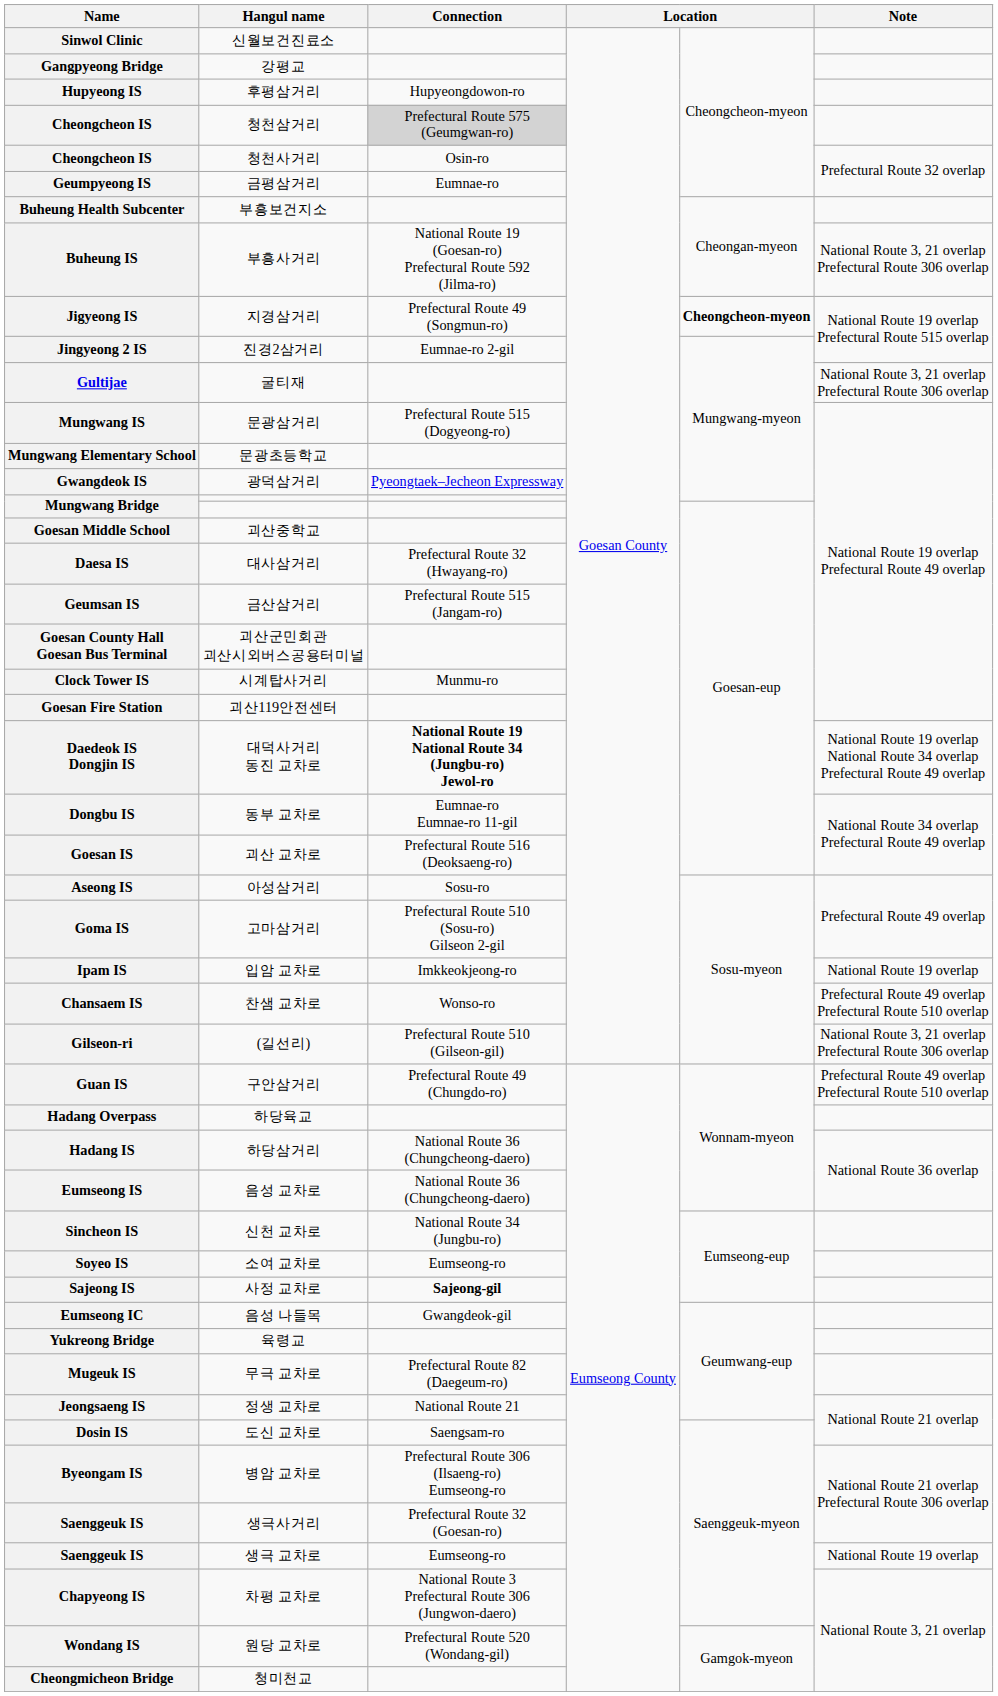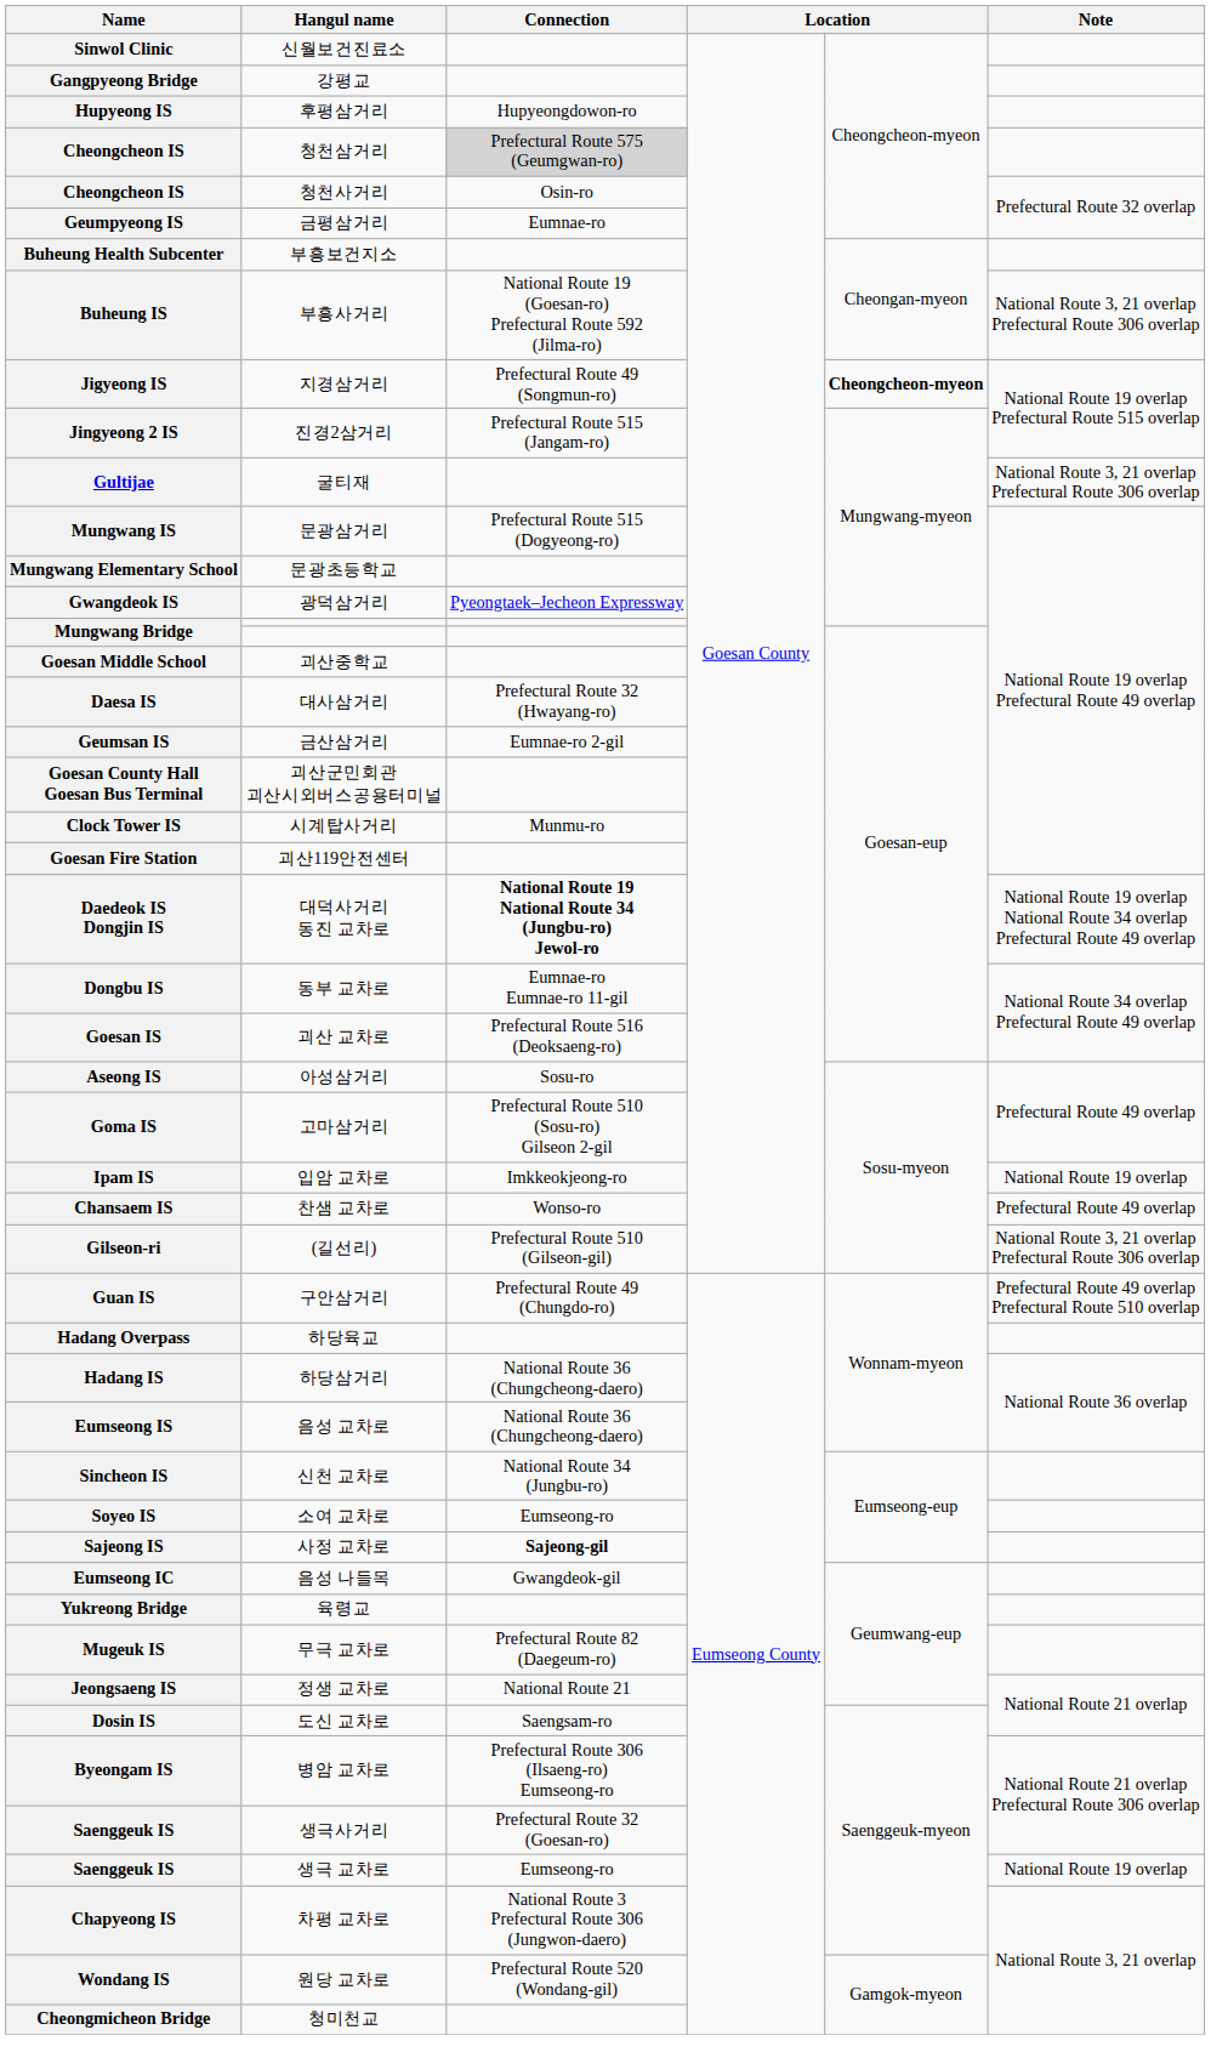 <table class="wikitable" style="font-size: 85%; text-align: center;">
 <tr>
 <th>Name</th>
 <th>Hangul name</th>
 <th>Connection</th>
 <th colspan="2">Location</th>
 <th>Note</th>
 </tr>
 <tr>
 <th>Sinwol Clinic</th>
 <td>신월보건진료소</td>
 <td></td>
 <td rowspan=30><a href='#'>Goesan County</a></td>
 <td rowspan=6>Cheongcheon-myeon</td>
 <td></td>
 </tr>
 <tr>
 <th>Gangpyeong Bridge</th>
 <td>강평교</td>
 <td></td>
 <td></td>
 </tr>
 <tr>
 <th>Hupyeong IS</th>
 <td>후평삼거리</td>
 <td>Hupyeongdowon-ro</td>
 <td></td>
 </tr>
 <tr>
 <th>Cheongcheon IS</th>
 <td>청천삼거리</td>
 <td style="background: lightgrey;">Prefectural Route 575<br>(Geumgwan-ro)</td>
 <td></td>
 </tr>
 <tr>
 <th>Cheongcheon IS</th>
 <td>청천사거리</td>
 <td>Osin-ro</td>
 <td rowspan=2>Prefectural Route 32 overlap</td>
 </tr>
 <tr>
 <th>Geumpyeong IS</th>
 <td>금평삼거리</td>
 <td>Eumnae-ro</td>
 </tr>
 <tr>
 <th>Buheung Health Subcenter</th>
 <td>부흥보건지소</td>
 <td></td>
 <td rowspan=2>Cheongan-myeon</td>
 <td></td>
 </tr>
 <tr>
 <th>Buheung IS</th>
 <td>부흥사거리</td>
 <td>National Route 19<br>(Goesan-ro)<br>Prefectural Route 592<br>(Jilma-ro)</td>
 <td>National Route 3, 21 overlap<br>Prefectural Route 306 overlap</td>
 </tr>
 <tr>
 <th>Jigyeong IS</th>
 <td>지경삼거리</td>
 <td>Prefectural Route 49<br>(Songmun-ro)</td>
 <td><strong>Cheongcheon-myeon</strong></td>
 <td rowspan=2>National Route 19 overlap<br>Prefectural Route 515 overlap</td>
 </tr>
 <tr>
 <th>Jingyeong 2 IS</th>
 <td>진경2삼거리</td>
-<td>Eumnae-ro 2-gil</td>
+<td>Prefectural Route 515<br>(Jangam-ro)</td>
 <td rowspan=6>Mungwang-myeon</td>
 </tr>
 <tr>
 <th><a href='#'>Gultijae</a></th>
 <td>굴티재</td>
 <td></td>
 <td>National Route 3, 21 overlap<br>Prefectural Route 306 overlap</td>
 </tr>
 <tr>
 <th>Mungwang IS</th>
 <td>문광삼거리</td>
 <td>Prefectural Route 515<br>(Dogyeong-ro)</td>
 <td rowspan=11>National Route 19 overlap<br>Prefectural Route 49 overlap</td>
 </tr>
 <tr>
 <th>Mungwang Elementary School</th>
 <td>문광초등학교</td>
 <td></td>
 </tr>
 <tr>
 <th>Gwangdeok IS</th>
 <td>광덕삼거리</td>
 <td><a href='#'>Pyeongtaek–Jecheon Expressway</a></td>
 </tr>
 <tr>
 <th rowspan=2>Mungwang Bridge</th>
 <td></td>
 </tr>
 <tr>
 <td></td>
 <td></td>
 <td rowspan=10>Goesan-eup</td>
 </tr>
 <tr>
 <th>Goesan Middle School</th>
 <td>괴산중학교</td>
 <td></td>
 </tr>
 <tr>
 <th>Daesa IS</th>
 <td>대사삼거리</td>
 <td>Prefectural Route 32<br>(Hwayang-ro)</td>
 </tr>
 <tr>
 <th>Geumsan IS</th>
 <td>금산삼거리</td>
-<td>Prefectural Route 515<br>(Jangam-ro)</td>
+<td>Eumnae-ro 2-gil</td>
 </tr>
 <tr>
 <th>Goesan County Hall<br>Goesan Bus Terminal</th>
 <td>괴산군민회관<br>괴산시외버스공용터미널</td>
 <td></td>
 </tr>
 <tr>
 <th>Clock Tower IS</th>
 <td>시계탑사거리</td>
 <td>Munmu-ro</td>
 </tr>
 <tr>
 <th>Goesan Fire Station</th>
 <td>괴산119안전센터</td>
 <td></td>
 </tr>
 <tr>
 <th>Daedeok IS<br>Dongjin IS</th>
 <td>대덕사거리<br>동진 교차로</td>
 <td><strong>National Route 19<br>National Route 34<br>(Jungbu-ro)<br>Jewol-ro</strong></td>
 <td>National Route 19 overlap<br>National Route 34 overlap<br>Prefectural Route 49 overlap</td>
 </tr>
 <tr>
 <th>Dongbu IS</th>
 <td>동부 교차로</td>
 <td>Eumnae-ro<br>Eumnae-ro 11-gil</td>
 <td rowspan=2>National Route 34 overlap<br>Prefectural Route 49 overlap</td>
 </tr>
 <tr>
 <th>Goesan IS</th>
 <td>괴산 교차로</td>
 <td>Prefectural Route 516<br>(Deoksaeng-ro)</td>
 </tr>
 <tr>
 <th>Aseong IS</th>
 <td>아성삼거리</td>
 <td>Sosu-ro</td>
 <td rowspan=5>Sosu-myeon</td>
 <td rowspan=2>Prefectural Route 49 overlap</td>
 </tr>
 <tr>
 <th>Goma IS</th>
 <td>고마삼거리</td>
 <td>Prefectural Route 510<br>(Sosu-ro)<br>Gilseon 2-gil</td>
 </tr>
 <tr>
 <th>Ipam IS</th>
 <td>입암 교차로</td>
 <td>Imkkeokjeong-ro</td>
 <td>National Route 19 overlap</td>
 </tr>
 <tr>
 <th>Chansaem IS</th>
 <td>찬샘 교차로</td>
 <td>Wonso-ro</td>
-<td>Prefectural Route 49 overlap<br>Prefectural Route 510 overlap</td>
+<td>Prefectural Route 49 overlap</td>
 </tr>
 <tr>
 <th>Gilseon-ri</th>
 <td>(길선리)</td>
 <td>Prefectural Route 510<br>(Gilseon-gil)</td>
 <td>National Route 3, 21 overlap<br>Prefectural Route 306 overlap</td>
 </tr>
 <tr>
 <th>Guan IS</th>
 <td>구안삼거리</td>
 <td>Prefectural Route 49<br>(Chungdo-ro)</td>
 <td rowspan=18><a href='#'>Eumseong County</a></td>
 <td rowspan=4>Wonnam-myeon</td>
 <td>Prefectural Route 49 overlap<br>Prefectural Route 510 overlap</td>
 </tr>
 <tr>
 <th>Hadang Overpass</th>
 <td>하당육교</td>
 <td></td>
 <td></td>
 </tr>
 <tr>
 <th>Hadang IS</th>
 <td>하당삼거리</td>
 <td>National Route 36<br>(Chungcheong-daero)</td>
 <td rowspan=2>National Route 36 overlap</td>
 </tr>
 <tr>
 <th>Eumseong IS</th>
 <td>음성 교차로</td>
 <td>National Route 36<br>(Chungcheong-daero)</td>
 </tr>
 <tr>
 <th>Sincheon IS</th>
 <td>신천 교차로</td>
 <td>National Route 34<br>(Jungbu-ro)</td>
 <td rowspan=3>Eumseong-eup</td>
 <td></td>
 </tr>
 <tr>
 <th>Soyeo IS</th>
 <td>소여 교차로</td>
 <td>Eumseong-ro</td>
 <td></td>
 </tr>
 <tr>
 <th>Sajeong IS</th>
 <td>사정 교차로</td>
 <td><strong>Sajeong-gil</strong></td>
 <td></td>
 </tr>
 <tr>
 <th>Eumseong IC</th>
 <td>음성 나들목</td>
 <td>Gwangdeok-gil</td>
 <td rowspan=4>Geumwang-eup</td>
 <td></td>
 </tr>
 <tr>
 <th>Yukreong Bridge</th>
 <td>육령교</td>
 <td></td>
 <td></td>
 </tr>
 <tr>
 <th>Mugeuk IS</th>
 <td>무극 교차로</td>
 <td>Prefectural Route 82<br>(Daegeum-ro)</td>
 <td></td>
 </tr>
 <tr>
 <th>Jeongsaeng IS</th>
 <td>정생 교차로</td>
 <td>National Route 21</td>
 <td rowspan=2>National Route 21 overlap</td>
 </tr>
 <tr>
 <th>Dosin IS</th>
 <td>도신 교차로</td>
 <td>Saengsam-ro</td>
 <td rowspan=5>Saenggeuk-myeon</td>
 </tr>
 <tr>
 <th>Byeongam IS</th>
 <td>병암 교차로</td>
 <td>Prefectural Route 306<br>(Ilsaeng-ro)<br>Eumseong-ro</td>
 <td rowspan=2>National Route 21 overlap<br>Prefectural Route 306 overlap</td>
 </tr>
 <tr>
 <th>Saenggeuk IS</th>
 <td>생극사거리</td>
 <td>Prefectural Route 32<br>(Goesan-ro)</td>
 </tr>
 <tr>
 <th>Saenggeuk IS</th>
 <td>생극 교차로</td>
 <td>Eumseong-ro</td>
 <td>National Route 19 overlap</td>
 </tr>
 <tr>
 <th>Chapyeong IS</th>
 <td>차평 교차로</td>
 <td>National Route 3<br>Prefectural Route 306<br>(Jungwon-daero)</td>
 <td rowspan=3>National Route 3, 21 overlap</td>
 </tr>
 <tr>
 <th>Wondang IS</th>
 <td>원당 교차로</td>
 <td>Prefectural Route 520<br>(Wondang-gil)</td>
 <td rowspan=2>Gamgok-myeon</td>
 </tr>
 <tr>
 <th>Cheongmicheon Bridge</th>
 <td>청미천교</td>
 <td></td>
 </tr>
 <tr>
 </tr>
 </table>
